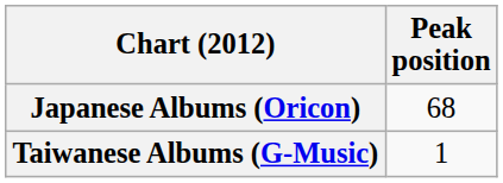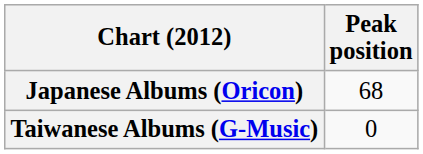 <table class="wikitable plainrowheaders sortable">
 <tr>
 <th>Chart (2012)</th>
 <th>Peak<br>position</th>
 </tr>
 <tr>
 <th scope="row">Japanese Albums (<a href='#'>Oricon</a>)</th>
 <td style="text-align:center;">68</td>
 </tr>
 <tr>
 <th scope="row">Taiwanese Albums (<a href='#'>G-Music</a>)</th>
-<td style="text-align:center;">1</td>
+<td style="text-align:center;">0</td>
 </tr>
 </table>
